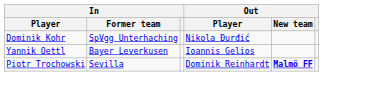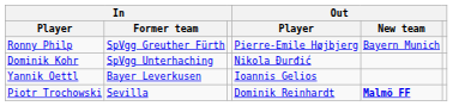 <table class="wikitable">
 <tr>
 <th colspan="3">In</th>
 <th colspan="3">Out</th>
 </tr>
 <tr>
 <th>Player</th>
 <th>Former team</th>
 <th></th>
 <th>Player</th>
 <th>New team</th>
 <th></th>
+</tr>
+<tr>
+<td><a href='#'>Ronny Philp</a></td>
+<td><a href='#'>SpVgg Greuther Fürth</a></td>
+<td></td>
+<td><a href='#'>Pierre-Emile Højbjerg</a></td>
+<td><a href='#'>Bayern Munich</a></td>
+<td></td>
 </tr>
 <tr>
 <td><a href='#'>Dominik Kohr</a></td>
 <td><a href='#'>SpVgg Unterhaching</a></td>
 <td></td>
 <td><a href='#'>Nikola Đurđić</a></td>
 <td></td>
 <td></td>
 </tr>
 <tr>
 <td><a href='#'>Yannik Oettl</a></td>
 <td><a href='#'>Bayer Leverkusen</a></td>
 <td></td>
 <td><a href='#'>Ioannis Gelios</a></td>
 <td></td>
 <td></td>
 </tr>
 <tr>
 <td><a href='#'>Piotr Trochowski</a></td>
 <td><a href='#'>Sevilla</a></td>
 <td></td>
 <td><a href='#'>Dominik Reinhardt</a></td>
 <td><strong><a href='#'>Malmö FF</a></strong></td>
 <td></td>
 </tr>
 </table>
